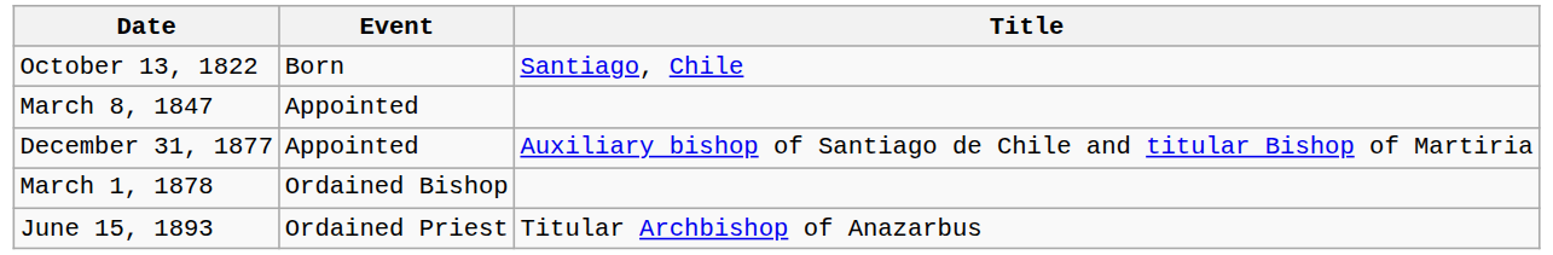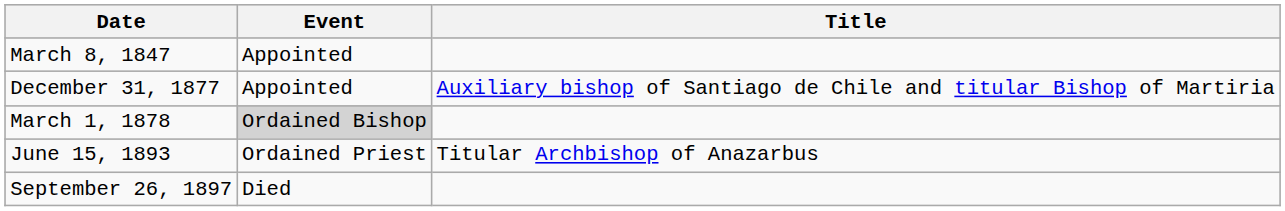 <table class="wikitable" style="margin:1em auto;">
 <tr>
 <th>Date</th>
 <th>Event</th>
 <th>Title</th>
-</tr>
-<tr>
-<td>October 13, 1822</td>
-<td>Born</td>
-<td><a href='#'>Santiago</a>, <a href='#'>Chile</a></td>
 </tr>
 <tr>
 <td>March 8, 1847</td>
 <td>Appointed</td>
 <td></td>
 </tr>
 <tr>
 <td>December 31, 1877</td>
 <td>Appointed</td>
 <td><a href='#'>Auxiliary bishop</a> of Santiago de Chile and <a href='#'>titular Bishop</a> of Martiria</td>
 </tr>
 <tr>
 <td>March 1, 1878</td>
-<td>Ordained Bishop</td>
+<td style="background: lightgrey;">Ordained Bishop</td>
 <td></td>
 </tr>
 <tr>
 <td>June 15, 1893</td>
 <td>Ordained Priest</td>
 <td>Titular <a href='#'>Archbishop</a> of Anazarbus</td>
 </tr>
+<tr>
+<td>September 26, 1897</td>
+<td>Died</td>
+<td></td>
+</tr>
 </table>
